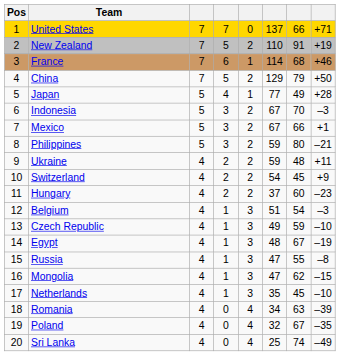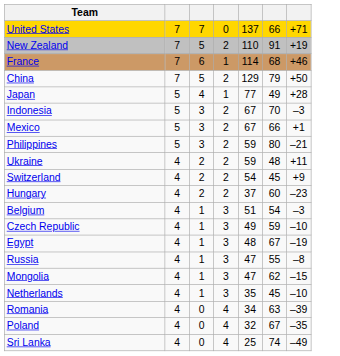 <table class="wikitable" style="text-align:center">
 <tr>
-<th width=30>Pos</th>
 <th ! width=240>Team</th>
 <th ! width=30></th>
 <th ! width=30></th>
 <th ! width=30></th>
 <th ! width=30></th>
 <th ! width=30></th>
 <th ! width=30></th>
 </tr>
 <tr bgcolor=gold>
-<td>1</td>
 <td align=left> <a href='#'>United States</a></td>
 <td>7</td>
 <td>7</td>
 <td>0</td>
 <td>137</td>
 <td>66</td>
 <td>+71</td>
 </tr>
 <tr bgcolor=silver>
-<td>2</td>
 <td align=left> <a href='#'>New Zealand</a></td>
 <td>7</td>
 <td>5</td>
 <td>2</td>
 <td>110</td>
 <td>91</td>
 <td>+19</td>
 </tr>
 <tr bgcolor=cc9966>
-<td>3</td>
 <td align=left> <a href='#'>France</a></td>
 <td>7</td>
 <td>6</td>
 <td>1</td>
 <td>114</td>
 <td>68</td>
 <td>+46</td>
 </tr>
 <tr>
-<td>4</td>
 <td align=left> <a href='#'>China</a></td>
 <td>7</td>
 <td>5</td>
 <td>2</td>
 <td>129</td>
 <td>79</td>
 <td>+50</td>
 </tr>
 <tr>
-<td>5</td>
 <td align=left> <a href='#'>Japan</a></td>
 <td>5</td>
 <td>4</td>
 <td>1</td>
 <td>77</td>
 <td>49</td>
 <td>+28</td>
 </tr>
 <tr>
-<td>6</td>
 <td align=left> <a href='#'>Indonesia</a></td>
 <td>5</td>
 <td>3</td>
 <td>2</td>
 <td>67</td>
 <td>70</td>
 <td>–3</td>
 </tr>
 <tr>
-<td>7</td>
 <td align=left> <a href='#'>Mexico</a></td>
 <td>5</td>
 <td>3</td>
 <td>2</td>
 <td>67</td>
 <td>66</td>
 <td>+1</td>
 </tr>
 <tr>
-<td>8</td>
 <td align=left> <a href='#'>Philippines</a></td>
 <td>5</td>
 <td>3</td>
 <td>2</td>
 <td>59</td>
 <td>80</td>
 <td>–21</td>
 </tr>
 <tr>
-<td>9</td>
 <td align=left> <a href='#'>Ukraine</a></td>
 <td>4</td>
 <td>2</td>
 <td>2</td>
 <td>59</td>
 <td>48</td>
 <td>+11</td>
 </tr>
 <tr>
-<td>10</td>
 <td align=left> <a href='#'>Switzerland</a></td>
 <td>4</td>
 <td>2</td>
 <td>2</td>
 <td>54</td>
 <td>45</td>
 <td>+9</td>
 </tr>
 <tr>
-<td>11</td>
 <td align=left> <a href='#'>Hungary</a></td>
 <td>4</td>
 <td>2</td>
 <td>2</td>
 <td>37</td>
 <td>60</td>
 <td>–23</td>
 </tr>
 <tr>
-<td>12</td>
 <td align=left> <a href='#'>Belgium</a></td>
 <td>4</td>
 <td>1</td>
 <td>3</td>
 <td>51</td>
 <td>54</td>
 <td>–3</td>
 </tr>
 <tr>
-<td>13</td>
 <td align=left> <a href='#'>Czech Republic</a></td>
 <td>4</td>
 <td>1</td>
 <td>3</td>
 <td>49</td>
 <td>59</td>
 <td>–10</td>
 </tr>
 <tr>
-<td>14</td>
 <td align=left> <a href='#'>Egypt</a></td>
 <td>4</td>
 <td>1</td>
 <td>3</td>
 <td>48</td>
 <td>67</td>
 <td>–19</td>
 </tr>
 <tr>
-<td>15</td>
 <td align=left> <a href='#'>Russia</a></td>
 <td>4</td>
 <td>1</td>
 <td>3</td>
 <td>47</td>
 <td>55</td>
 <td>–8</td>
 </tr>
 <tr>
-<td>16</td>
 <td align=left> <a href='#'>Mongolia</a></td>
 <td>4</td>
 <td>1</td>
 <td>3</td>
 <td>47</td>
 <td>62</td>
 <td>–15</td>
 </tr>
 <tr>
-<td>17</td>
 <td align=left> <a href='#'>Netherlands</a></td>
 <td>4</td>
 <td>1</td>
 <td>3</td>
 <td>35</td>
 <td>45</td>
 <td>–10</td>
 </tr>
 <tr>
-<td>18</td>
 <td align=left> <a href='#'>Romania</a></td>
 <td>4</td>
 <td>0</td>
 <td>4</td>
 <td>34</td>
 <td>63</td>
 <td>–39</td>
 </tr>
 <tr>
-<td>19</td>
 <td align=left> <a href='#'>Poland</a></td>
 <td>4</td>
 <td>0</td>
 <td>4</td>
 <td>32</td>
 <td>67</td>
 <td>–35</td>
 </tr>
 <tr>
-<td>20</td>
 <td align=left> <a href='#'>Sri Lanka</a></td>
 <td>4</td>
 <td>0</td>
 <td>4</td>
 <td>25</td>
 <td>74</td>
 <td>–49</td>
 </tr>
 </table>
